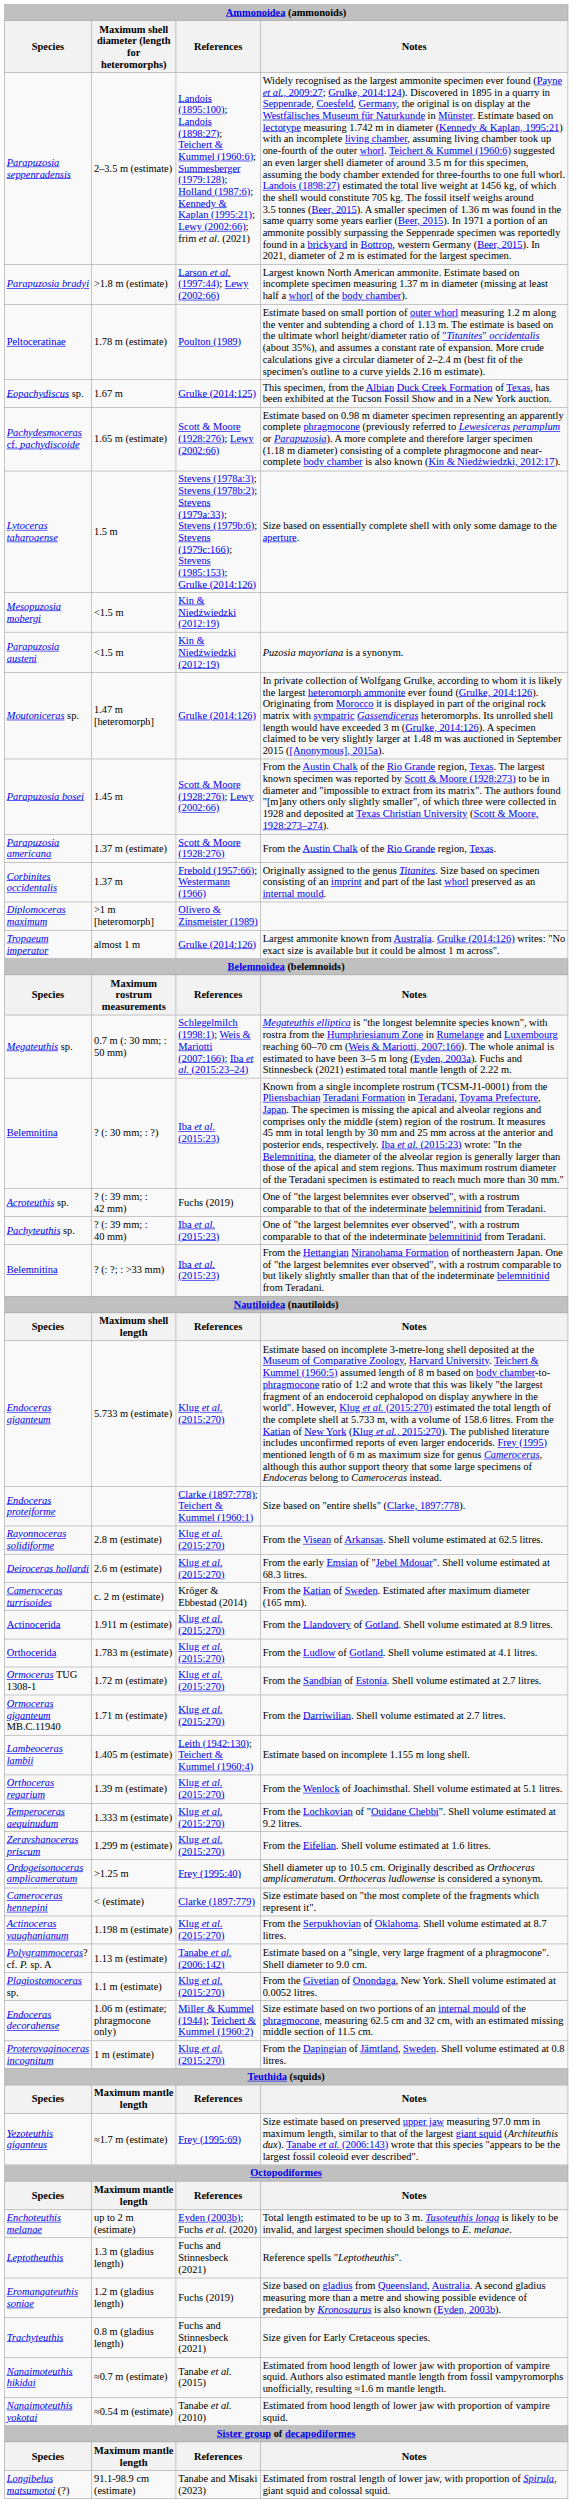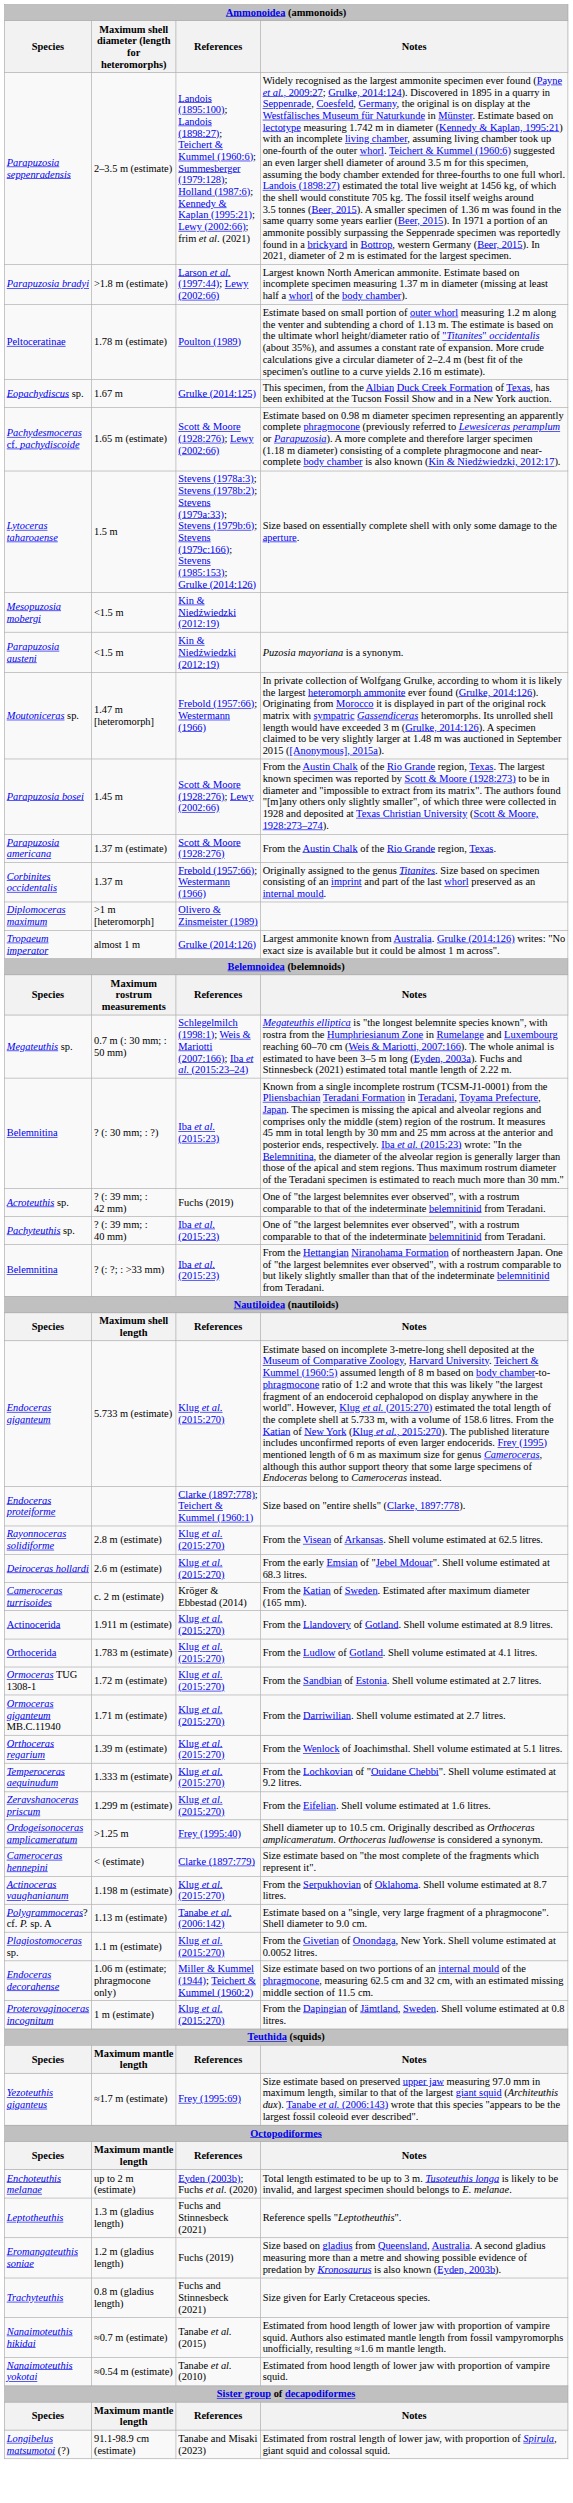 <table class="wikitable">
 <tr>
 <th colspan="4" style="background-color:silver;text-align:center;" id="Ammonoidea (ammonoids)"><a href='#'>Ammonoidea</a> (ammonoids)</th>
 </tr>
 <tr style="background-color:#cccccc;">
 <th scope="col" width="15%">Species</th>
 <th scope="col" width="15%">Maximum shell diameter (length for heteromorphs)</th>
 <th scope="col" width="15%">References</th>
 <th scope="col" width="55%">Notes</th>
 </tr>
 <tr>
 <td><em><a href='#'>Parapuzosia seppenradensis</a></em></td>
 <td>2–3.5 m (estimate)</td>
 <td><a href='#'>Landois (1895:100)</a>; <a href='#'>Landois (1898:27)</a>; <a href='#'>Teichert & Kummel (1960:6)</a>; <a href='#'>Summesberger (1979:128)</a>; <a href='#'>Holland (1987:6)</a>; <a href='#'>Kennedy & Kaplan (1995:21)</a>; <a href='#'>Lewy (2002:66)</a>; frim <em>et al</em>. (2021)</td>
 <td>Widely recognised as the largest ammonite specimen ever found (<a href='#'>Payne <em>et al.</em>, 2009:27</a>; <a href='#'>Grulke, 2014:124</a>). Discovered in 1895 in a quarry in <a href='#'>Seppenrade</a>, <a href='#'>Coesfeld</a>, <a href='#'>Germany</a>, the original is on display at the <a href='#'>Westfälisches Museum für Naturkunde</a> in <a href='#'>Münster</a>. Estimate based on <a href='#'>lectotype</a> measuring 1.742 m in diameter (<a href='#'>Kennedy & Kaplan, 1995:21</a>) with an incomplete <a href='#'>living chamber</a>, assuming living chamber took up one-fourth of the outer <a href='#'>whorl</a>. <a href='#'>Teichert & Kummel (1960:6)</a> suggested an even larger shell diameter of around 3.5 m for this specimen, assuming the body chamber extended for three-fourths to one full whorl. <a href='#'>Landois (1898:27)</a> estimated the total live weight at 1456 kg, of which the shell would constitute 705 kg. The fossil itself weighs around 3.5 tonnes (<a href='#'>Beer, 2015</a>). A smaller specimen of 1.36 m was found in the same quarry some years earlier (<a href='#'>Beer, 2015</a>). In 1971 a portion of an ammonite possibly surpassing the Seppenrade specimen was reportedly found in a <a href='#'>brickyard</a> in <a href='#'>Bottrop</a>, western Germany (<a href='#'>Beer, 2015</a>). In 2021, diameter of 2 m is estimated for the largest specimen.</td>
 </tr>
 <tr>
 <td><em><a href='#'>Parapuzosia bradyi</a></em></td>
 <td>>1.8 m (estimate)</td>
 <td><a href='#'>Larson <em>et al.</em> (1997:44)</a>; <a href='#'>Lewy (2002:66)</a></td>
 <td>Largest known North American ammonite. Estimate based on incomplete specimen measuring 1.37 m in diameter (missing at least half a <a href='#'>whorl</a> of the <a href='#'>body chamber</a>).</td>
 </tr>
 <tr>
 <td><a href='#'>Peltoceratinae</a> </td>
 <td>1.78 m (estimate)</td>
 <td><a href='#'>Poulton (1989)</a></td>
 <td>Estimate based on small portion of <a href='#'>outer whorl</a> measuring 1.2 m along the venter and subtending a chord of 1.13 m. The estimate is based on the ultimate whorl height/diameter ratio of <a href='#'>"<em>Titanites</em>" <em>occidentalis</em></a> (about 35%), and assumes a constant rate of expansion. More crude calculations give a circular diameter of 2–2.4 m (best fit of the specimen's outline to a curve yields 2.16 m estimate).</td>
 </tr>
 <tr>
 <td><em><a href='#'>Eopachydiscus</a></em> sp.</td>
 <td>1.67 m</td>
 <td><a href='#'>Grulke (2014:125)</a></td>
 <td>This specimen, from the <a href='#'>Albian</a> <a href='#'>Duck Creek Formation</a> of <a href='#'>Texas</a>, has been exhibited at the Tucson Fossil Show and in a New York auction.</td>
 </tr>
 <tr>
 <td><a href='#'><em>Pachydesmoceras</em> cf. <em>pachydiscoide</em></a></td>
 <td>1.65 m (estimate)</td>
 <td><a href='#'>Scott & Moore (1928:276)</a>; <a href='#'>Lewy (2002:66)</a></td>
 <td>Estimate based on 0.98 m diameter specimen representing an apparently complete <a href='#'>phragmocone</a> (previously referred to <em><a href='#'>Lewesiceras peramplum</a></em> or <em><a href='#'>Parapuzosia</a></em>). A more complete and therefore larger specimen (1.18 m diameter) consisting of a complete phragmocone and near-complete <a href='#'>body chamber</a> is also known (<a href='#'>Kin & Niedźwiedzki, 2012:17</a>).</td>
 </tr>
 <tr>
 <td><em><a href='#'>Lytoceras taharoaense</a></em></td>
 <td>1.5 m</td>
 <td><a href='#'>Stevens (1978a:3)</a>; <a href='#'>Stevens (1978b:2)</a>; <a href='#'>Stevens (1979a:33)</a>; <a href='#'>Stevens (1979b:6)</a>; <a href='#'>Stevens (1979c:166)</a>; <a href='#'>Stevens (1985:153)</a>; <a href='#'>Grulke (2014:126)</a></td>
 <td>Size based on essentially complete shell with only some damage to the <a href='#'>aperture</a>.</td>
 </tr>
 <tr>
 <td><em><a href='#'>Mesopuzosia mobergi</a></em></td>
 <td><1.5 m</td>
 <td><a href='#'>Kin & Niedźwiedzki (2012:19)</a></td>
 <td></td>
 </tr>
 <tr>
 <td><em><a href='#'>Parapuzosia austeni</a></em></td>
 <td><1.5 m</td>
 <td><a href='#'>Kin & Niedźwiedzki (2012:19)</a></td>
 <td><em>Puzosia mayoriana</em> is a synonym.</td>
 </tr>
 <tr>
 <td><em><a href='#'>Moutoniceras</a></em> sp.</td>
 <td>1.47 m [heteromorph]</td>
-<td><a href='#'>Grulke (2014:126)</a></td>
+<td><a href='#'>Frebold (1957:66)</a>; <a href='#'>Westermann (1966)</a></td>
 <td>In private collection of Wolfgang Grulke, according to whom it is likely the largest <a href='#'>heteromorph ammonite</a> ever found (<a href='#'>Grulke, 2014:126</a>). Originating from <a href='#'>Morocco</a> it is displayed in part of the original rock matrix with <a href='#'>sympatric</a> <em><a href='#'>Gassendiceras</a></em> heteromorphs. Its unrolled shell length would have exceeded 3 m (<a href='#'>Grulke, 2014:126</a>). A specimen claimed to be very slightly larger at 1.48 m was auctioned in September 2015 (<a href='#'>[Anonymous], 2015a</a>).</td>
 </tr>
 <tr>
 <td><em><a href='#'>Parapuzosia bosei</a></em></td>
 <td>1.45 m</td>
 <td><a href='#'>Scott & Moore (1928:276)</a>; <a href='#'>Lewy (2002:66)</a></td>
 <td>From the <a href='#'>Austin Chalk</a> of the <a href='#'>Rio Grande</a> region, <a href='#'>Texas</a>. The largest known specimen was reported by <a href='#'>Scott & Moore (1928:273)</a> to be  in diameter and "impossible to extract from its matrix". The authors found "[m]any others only slightly smaller", of which three were collected in 1928 and deposited at <a href='#'>Texas Christian University</a> (<a href='#'>Scott & Moore, 1928:273–274</a>).</td>
 </tr>
 <tr>
 <td><em><a href='#'>Parapuzosia americana</a></em></td>
 <td>1.37 m (estimate)</td>
 <td><a href='#'>Scott & Moore (1928:276)</a></td>
 <td>From the <a href='#'>Austin Chalk</a> of the <a href='#'>Rio Grande</a> region, <a href='#'>Texas</a>.</td>
 </tr>
 <tr>
 <td><a href='#'><em>Corbinites occidentalis</em></a></td>
 <td>1.37 m</td>
 <td><a href='#'>Frebold (1957:66)</a>; <a href='#'>Westermann (1966)</a></td>
 <td>Originally assigned to the genus <em><a href='#'>Titanites</a></em>. Size based on specimen consisting of an <a href='#'>imprint</a> and part of the last <a href='#'>whorl</a> preserved as an <a href='#'>internal mould</a>.</td>
 </tr>
 <tr>
 <td><em><a href='#'>Diplomoceras maximum</a></em></td>
 <td>>1 m [heteromorph]</td>
 <td><a href='#'>Olivero & Zinsmeister (1989)</a></td>
 <td></td>
 </tr>
 <tr>
 <td><em><a href='#'>Tropaeum imperator</a></em></td>
 <td>almost 1 m</td>
 <td><a href='#'>Grulke (2014:126)</a></td>
 <td>Largest ammonite known from <a href='#'>Australia</a>. <a href='#'>Grulke (2014:126)</a> writes: "No exact size is available but it could be almost 1 m across".<br></td>
 </tr>
 <tr>
 <th colspan="4" style="background-color:silver;text-align:center;" id="Belemnoidea (belemnnoids)"><a href='#'>Belemnoidea</a> (belemnoids)</th>
 </tr>
 <tr style="background-color:#cccccc;">
 <th scope="col" width="15%">Species</th>
 <th scope="col" width="15%">Maximum rostrum measurements</th>
 <th scope="col" width="15%">References</th>
 <th scope="col" width="55%">Notes</th>
 </tr>
 <tr>
 <td><em><a href='#'>Megateuthis</a></em> sp.</td>
 <td>0.7 m  (: 30 mm; : 50 mm)</td>
 <td><a href='#'>Schlegelmilch (1998:1)</a>; <a href='#'>Weis & Mariotti (2007:166)</a>; <a href='#'>Iba <em>et al.</em> (2015:23–24)</a></td>
 <td><em><a href='#'>Megateuthis elliptica</a></em> is "the longest belemnite species known", with rostra from the <a href='#'>Humphriesianum Zone</a> in <a href='#'>Rumelange</a> and <a href='#'>Luxembourg</a> reaching 60–70 cm (<a href='#'>Weis & Mariotti, 2007:166</a>). The whole animal is estimated to have been 3–5 m long (<a href='#'>Eyden, 2003a</a>). Fuchs and Stinnesbeck (2021) estimated total mantle length of 2.22 m.</td>
 </tr>
 <tr>
 <td><a href='#'>Belemnitina</a> </td>
 <td>?  (: 30 mm; : ?)</td>
 <td><a href='#'>Iba <em>et al.</em> (2015:23)</a></td>
 <td>Known from a single incomplete rostrum (TCSM-J1-0001) from the <a href='#'>Pliensbachian</a> <a href='#'>Teradani Formation</a> in <a href='#'>Teradani</a>, <a href='#'>Toyama Prefecture</a>, <a href='#'>Japan</a>. The specimen is missing the apical and alveolar regions and comprises only the middle (stem) region of the rostrum. It measures 45 mm in total length by 30 mm and 25 mm across at the anterior and posterior ends, respectively. <a href='#'>Iba <em>et al.</em> (2015:23)</a> wrote: "In the <a href='#'>Belemnitina</a>, the diameter of the alveolar region is generally larger than those of the apical and stem regions. Thus maximum rostrum diameter of the Teradani specimen is estimated to reach much more than 30 mm."</td>
 </tr>
 <tr>
 <td><em><a href='#'>Acroteuthis</a></em> sp.</td>
 <td>?  (: 39 mm; : 42 mm)</td>
 <td>Fuchs (2019)</td>
 <td>One of "the largest belemnites ever observed", with a rostrum comparable to that of the indeterminate <a href='#'>belemnitinid</a> from Teradani.</td>
 </tr>
 <tr>
 <td><em><a href='#'>Pachyteuthis</a></em> sp.</td>
 <td>?  (: 39 mm; : 40 mm)</td>
 <td><a href='#'>Iba <em>et al.</em> (2015:23)</a></td>
 <td>One of "the largest belemnites ever observed", with a rostrum comparable to that of the indeterminate <a href='#'>belemnitinid</a> from Teradani.</td>
 </tr>
 <tr>
 <td><a href='#'>Belemnitina</a> </td>
 <td>?  (: ?; : >33 mm)</td>
 <td><a href='#'>Iba <em>et al.</em> (2015:23)</a></td>
 <td>From the <a href='#'>Hettangian</a> <a href='#'>Niranohama Formation</a> of northeastern Japan. One of "the largest belemnites ever observed", with a rostrum comparable to but likely slightly smaller than that of the indeterminate <a href='#'>belemnitinid</a> from Teradani.</td>
 </tr>
 <tr>
 <th colspan="4" style="background-color:silver;text-align:center;" id="Nautiloidea (nautiloids)"><a href='#'>Nautiloidea</a> (nautiloids)</th>
 </tr>
 <tr style="background-color:#cccccc;">
 <th scope="col" width="15%">Species</th>
 <th scope="col" width="15%">Maximum shell length</th>
 <th scope="col" width="15%">References</th>
 <th scope="col" width="55%">Notes</th>
 </tr>
 <tr>
 <td><em><a href='#'>Endoceras giganteum</a></em></td>
 <td>5.733 m (estimate)</td>
 <td><a href='#'>Klug <em>et al.</em> (2015:270)</a></td>
 <td>Estimate based on incomplete 3-metre-long shell deposited at the <a href='#'>Museum of Comparative Zoology</a>, <a href='#'>Harvard University</a>. <a href='#'>Teichert & Kummel (1960:5)</a> assumed length of 8 m based on <a href='#'>body chamber</a>-to-<a href='#'>phragmocone</a> ratio of 1:2 and wrote that this was likely "the largest fragment of an endoceroid cephalopod on display anywhere in the world". However, <a href='#'>Klug <em>et al.</em> (2015:270)</a> estimated the total length of the complete shell at 5.733 m, with a volume of 158.6 litres. From the <a href='#'>Katian</a> of <a href='#'>New York</a> (<a href='#'>Klug <em>et al.</em>, 2015:270</a>). The published literature includes unconfirmed reports of even larger endocerids. <a href='#'>Frey (1995)</a> mentioned length of 6 m as maximum size for genus <em><a href='#'>Cameroceras</a></em>, although this author support theory that some large specimens of <em>Endoceras</em> belong to <em>Cameroceras</em> instead.</td>
 </tr>
 <tr>
 <td><em><a href='#'>Endoceras proteiforme</a></em></td>
 <td></td>
 <td><a href='#'>Clarke (1897:778)</a>; <a href='#'>Teichert & Kummel (1960:1)</a></td>
 <td>Size based on "entire shells" (<a href='#'>Clarke, 1897:778</a>).</td>
 </tr>
 <tr>
 <td><em><a href='#'>Rayonnoceras solidiforme</a></em></td>
 <td>2.8 m (estimate)</td>
 <td><a href='#'>Klug <em>et al.</em> (2015:270)</a></td>
 <td>From the <a href='#'>Visean</a> of <a href='#'>Arkansas</a>. Shell volume estimated at 62.5 litres.</td>
 </tr>
 <tr>
 <td><em><a href='#'>Deiroceras hollardi</a></em></td>
 <td>2.6 m (estimate)</td>
 <td><a href='#'>Klug <em>et al.</em> (2015:270)</a></td>
 <td>From the early <a href='#'>Emsian</a> of "<a href='#'>Jebel Mdouar</a>". Shell volume estimated at 68.3 litres.</td>
 </tr>
 <tr>
 <td><em><a href='#'>Cameroceras turrisoides</a></em></td>
 <td>c. 2 m (estimate)</td>
 <td>Kröger & Ebbestad (2014)</td>
 <td>From the <a href='#'>Katian</a> of <a href='#'>Sweden</a>. Estimated after maximum diameter (165 mm).</td>
 </tr>
 <tr>
 <td><a href='#'>Actinocerida</a> </td>
 <td>1.911 m (estimate)</td>
 <td><a href='#'>Klug <em>et al.</em> (2015:270)</a></td>
 <td>From the <a href='#'>Llandovery</a> of <a href='#'>Gotland</a>. Shell volume estimated at 8.9 litres.</td>
 </tr>
 <tr>
 <td><a href='#'>Orthocerida</a> </td>
 <td>1.783 m (estimate)</td>
 <td><a href='#'>Klug <em>et al.</em> (2015:270)</a></td>
 <td>From the <a href='#'>Ludlow</a> of <a href='#'>Gotland</a>. Shell volume estimated at 4.1 litres.</td>
 </tr>
 <tr>
 <td><em><a href='#'>Ormoceras</a></em> TUG 1308-1</td>
 <td>1.72 m (estimate)</td>
 <td><a href='#'>Klug <em>et al.</em> (2015:270)</a></td>
 <td>From the <a href='#'>Sandbian</a> of <a href='#'>Estonia</a>. Shell volume estimated at 2.7 litres.</td>
 </tr>
 <tr>
 <td><em><a href='#'>Ormoceras giganteum</a></em> MB.C.11940</td>
 <td>1.71 m (estimate)</td>
 <td><a href='#'>Klug <em>et al.</em> (2015:270)</a></td>
 <td>From the <a href='#'>Darriwilian</a>. Shell volume estimated at 2.7 litres.</td>
-</tr>
-<tr>
-<td><em><a href='#'>Lambeoceras lambii</a></em></td>
-<td>1.405 m (estimate)</td>
-<td><a href='#'>Leith (1942:130)</a>; <a href='#'>Teichert & Kummel (1960:4)</a></td>
-<td>Estimate based on incomplete 1.155 m long shell.</td>
 </tr>
 <tr>
 <td><em><a href='#'>Orthoceras regarium</a></em></td>
 <td>1.39 m (estimate)</td>
 <td><a href='#'>Klug <em>et al.</em> (2015:270)</a></td>
 <td>From the <a href='#'>Wenlock</a> of Joachimsthal. Shell volume estimated at 5.1 litres.</td>
 </tr>
 <tr>
 <td><em><a href='#'>Temperoceras aequinudum</a></em></td>
 <td>1.333 m (estimate)</td>
 <td><a href='#'>Klug <em>et al.</em> (2015:270)</a></td>
 <td>From the <a href='#'>Lochkovian</a> of "<a href='#'>Ouidane Chebbi</a>". Shell volume estimated at 9.2 litres.</td>
 </tr>
 <tr>
 <td><em><a href='#'>Zeravshanoceras priscum</a></em></td>
 <td>1.299 m (estimate)</td>
 <td><a href='#'>Klug <em>et al.</em> (2015:270)</a></td>
 <td>From the <a href='#'>Eifelian</a>. Shell volume estimated at 1.6 litres.</td>
 </tr>
 <tr>
 <td><em><a href='#'>Ordogeisonoceras amplicameratum</a></em></td>
 <td>>1.25 m</td>
 <td><a href='#'>Frey (1995:40)</a></td>
 <td>Shell diameter up to 10.5 cm. Originally described as <em>Orthoceras amplicameratum</em>. <em>Orthoceras ludlowense</em> is considered a synonym.</td>
 </tr>
 <tr>
 <td><em><a href='#'>Cameroceras hennepini</a></em></td>
 <td>< (estimate)</td>
 <td><a href='#'>Clarke (1897:779)</a></td>
 <td>Size estimate based on "the most complete of the fragments which represent it".</td>
 </tr>
 <tr>
 <td><em><a href='#'>Actinoceras vaughanianum</a></em></td>
 <td>1.198 m (estimate)</td>
 <td><a href='#'>Klug <em>et al.</em> (2015:270)</a></td>
 <td>From the <a href='#'>Serpukhovian</a> of <a href='#'>Oklahoma</a>. Shell volume estimated at 8.7 litres.</td>
 </tr>
 <tr>
 <td><em><a href='#'>Polygrammoceras</a></em>? cf. <em>P.</em>  sp. A</td>
 <td>1.13 m (estimate)</td>
 <td><a href='#'>Tanabe <em>et al.</em> (2006:142)</a></td>
 <td>Estimate based on a "single, very large fragment of a phragmocone". Shell diameter to 9.0 cm.</td>
 </tr>
 <tr>
 <td><em><a href='#'>Plagiostomoceras</a></em> sp.</td>
 <td>1.1 m (estimate)</td>
 <td><a href='#'>Klug <em>et al.</em> (2015:270)</a></td>
 <td>From the <a href='#'>Givetian</a> of <a href='#'>Onondaga</a>, New York. Shell volume estimated at 0.0052 litres.</td>
 </tr>
 <tr>
 <td><em><a href='#'>Endoceras decorahense</a></em></td>
 <td>1.06 m (estimate; phragmocone only)</td>
 <td><a href='#'>Miller & Kummel (1944)</a>; <a href='#'>Teichert & Kummel (1960:2)</a></td>
 <td>Size estimate based on two portions of an <a href='#'>internal mould</a> of the <a href='#'>phragmocone</a>, measuring 62.5 cm and 32 cm, with an estimated missing middle section of 11.5 cm.</td>
 </tr>
 <tr>
 <td><em><a href='#'>Proterovaginoceras incognitum</a></em></td>
 <td>1 m (estimate)</td>
 <td><a href='#'>Klug <em>et al.</em> (2015:270)</a></td>
 <td>From the <a href='#'>Dapingian</a> of <a href='#'>Jämtland</a>, <a href='#'>Sweden</a>. Shell volume estimated at 0.8 litres.</td>
 </tr>
 <tr>
 <th colspan="4" style="background-color:silver;text-align:center;" id="Teuthida (squids)"><a href='#'>Teuthida</a> (squids)</th>
 </tr>
 <tr style="background-color:#cccccc;">
 <th scope="col" width="15%">Species</th>
 <th scope="col" width="15%">Maximum mantle length</th>
 <th scope="col" width="15%">References</th>
 <th scope="col" width="55%">Notes</th>
 </tr>
 <tr>
 <td><em><a href='#'>Yezoteuthis giganteus</a></em></td>
 <td>≈1.7 m (estimate)</td>
 <td><a href='#'>Frey (1995:69)</a></td>
 <td>Size estimate based on preserved <a href='#'>upper jaw</a> measuring 97.0 mm in maximum length, similar to that of the largest <a href='#'>giant squid</a> (<em>Architeuthis dux</em>). <a href='#'>Tanabe <em>et al.</em> (2006:143)</a> wrote that this species "appears to be the largest fossil coleoid ever described".</td>
 </tr>
 <tr>
 <th colspan="4" style="background-color:silver;text-align:center;" id="Octopodiformes"><a href='#'>Octopodiformes</a></th>
 </tr>
 <tr style="background-color:#cccccc;">
 <th scope="col" width="15%">Species</th>
 <th scope="col" width="15%">Maximum mantle length</th>
 <th scope="col" width="15%">References</th>
 <th scope="col" width="55%">Notes</th>
 </tr>
 <tr>
 <td><em><a href='#'>Enchoteuthis melanae</a></em></td>
 <td>up to 2 m (estimate)</td>
 <td><a href='#'>Eyden (2003b)</a>; Fuchs <em>et al.</em> (2020)</td>
 <td>Total length estimated to be up to 3 m. <a href='#'><em>Tusoteuthis longa</em></a> is likely to be invalid, and largest specimen should belongs to <em>E. melanae</em>.</td>
 </tr>
 <tr>
 <td><em><a href='#'>Leptotheuthis</a></em></td>
 <td>1.3 m (gladius length)</td>
 <td>Fuchs and Stinnesbeck (2021)</td>
 <td>Reference spells "<em>Leptotheuthis</em>".</td>
 </tr>
 <tr>
 <td><em><a href='#'>Eromangateuthis soniae</a></em></td>
 <td>1.2 m (gladius length)</td>
 <td>Fuchs (2019)</td>
 <td>Size based on <a href='#'>gladius</a> from <a href='#'>Queensland</a>, <a href='#'>Australia</a>. A second gladius measuring more than a metre and showing possible evidence of predation by <em><a href='#'>Kronosaurus</a></em> is also known (<a href='#'>Eyden, 2003b</a>).</td>
 </tr>
 <tr>
 <td><em><a href='#'>Trachyteuthis</a></em></td>
 <td>0.8 m (gladius length)</td>
 <td>Fuchs and Stinnesbeck (2021)</td>
 <td>Size given for Early Cretaceous species.</td>
 </tr>
 <tr>
 <td><em><a href='#'>Nanaimoteuthis hikidai</a></em></td>
 <td>≈0.7 m (estimate)</td>
 <td>Tanabe <em>et al.</em> (2015)</td>
 <td>Estimated from hood length of lower jaw with proportion of vampire squid. Authors also estimated mantle length from fossil vampyromorphs unofficially, resulting ≈1.6 m mantle length.</td>
 </tr>
 <tr>
 <td><em><a href='#'>Nanaimoteuthis yokotai</a></em></td>
 <td>≈0.54 m (estimate)</td>
 <td>Tanabe <em>et al.</em> (2010)</td>
 <td>Estimated from hood length of lower jaw with proportion of vampire squid.</td>
 </tr>
 <tr>
 <th colspan="4" style="background-color:silver;text-align:center;" id="Sisterdecapodiform"><a href='#'>Sister group</a> of <a href='#'>decapodiformes</a></th>
 </tr>
 <tr style="background-color:#cccccc;">
 <th scope="col" width="15%">Species</th>
 <th scope="col" width="15%">Maximum mantle length</th>
 <th scope="col" width="15%">References</th>
 <th scope="col" width="55%">Notes</th>
 </tr>
 <tr>
 <td><em><a href='#'>Longibelus matsumotoi</a></em> (?)</td>
 <td>91.1-98.9 cm (estimate)</td>
 <td>Tanabe and Misaki (2023)</td>
 <td>Estimated from rostral length of lower jaw, with proportion of <em><a href='#'>Spirula</a></em>, giant squid and colossal squid.</td>
 </tr>
 </table>
